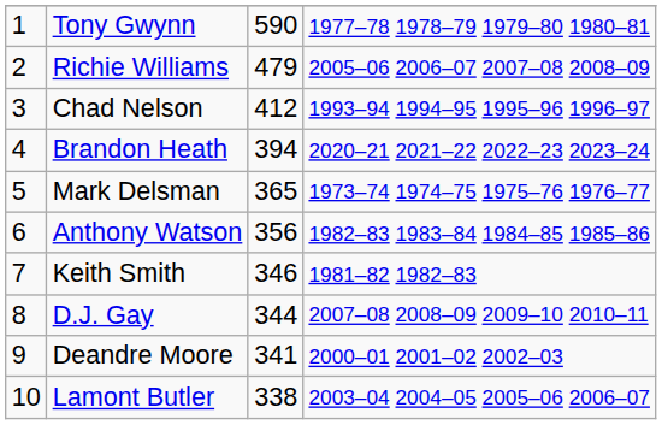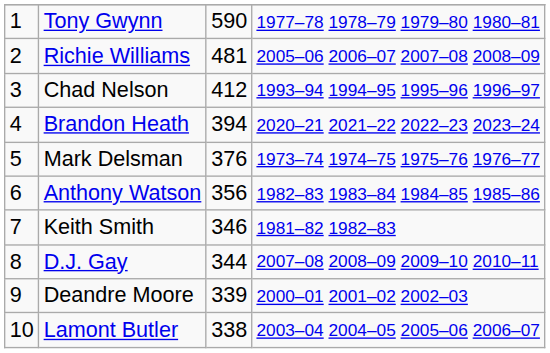 <table class="wikitable">
 <tr>
 </tr>
 <tr>
 <td>1</td>
 <td><a href='#'>Tony Gwynn</a></td>
 <td>590</td>
 <td style="font-size:80%;"><a href='#'>1977–78</a> <a href='#'>1978–79</a> <a href='#'>1979–80</a> <a href='#'>1980–81</a></td>
 </tr>
 <tr>
 <td>2</td>
 <td><a href='#'>Richie Williams</a></td>
-<td>479</td>
+<td>481</td>
 <td style="font-size:80%;"><a href='#'>2005–06</a> <a href='#'>2006–07</a> <a href='#'>2007–08</a> <a href='#'>2008–09</a></td>
 </tr>
 <tr>
 <td>3</td>
 <td>Chad Nelson</td>
 <td>412</td>
 <td style="font-size:80%;"><a href='#'>1993–94</a> <a href='#'>1994–95</a> <a href='#'>1995–96</a> <a href='#'>1996–97</a></td>
 </tr>
 <tr>
 <td>4</td>
 <td><a href='#'>Brandon Heath</a></td>
 <td>394</td>
 <td style="font-size:80%;"><a href='#'>2020–21</a> <a href='#'>2021–22</a> <a href='#'>2022–23</a> <a href='#'>2023–24</a></td>
 </tr>
 <tr>
 <td>5</td>
 <td>Mark Delsman</td>
-<td>365</td>
+<td>376</td>
 <td style="font-size:80%;"><a href='#'>1973–74</a> <a href='#'>1974–75</a> <a href='#'>1975–76</a> <a href='#'>1976–77</a></td>
 </tr>
 <tr>
 <td>6</td>
 <td><a href='#'>Anthony Watson</a></td>
 <td>356</td>
 <td style="font-size:80%;"><a href='#'>1982–83</a> <a href='#'>1983–84</a> <a href='#'>1984–85</a> <a href='#'>1985–86</a></td>
 </tr>
 <tr>
 <td>7</td>
 <td>Keith Smith</td>
 <td>346</td>
 <td style="font-size:80%;"><a href='#'>1981–82</a> <a href='#'>1982–83</a></td>
 </tr>
 <tr>
 <td>8</td>
 <td><a href='#'>D.J. Gay</a></td>
 <td>344</td>
 <td style="font-size:80%;"><a href='#'>2007–08</a> <a href='#'>2008–09</a> <a href='#'>2009–10</a> <a href='#'>2010–11</a></td>
 </tr>
 <tr>
 <td>9</td>
 <td>Deandre Moore</td>
-<td>341</td>
+<td>339</td>
 <td style="font-size:80%;"><a href='#'>2000–01</a> <a href='#'>2001–02</a> <a href='#'>2002–03</a></td>
 </tr>
 <tr>
 <td>10</td>
 <td><a href='#'>Lamont Butler</a></td>
 <td>338</td>
 <td style="font-size:80%;"><a href='#'>2003–04</a> <a href='#'>2004–05</a> <a href='#'>2005–06</a> <a href='#'>2006–07</a></td>
 </tr>
 </table>
